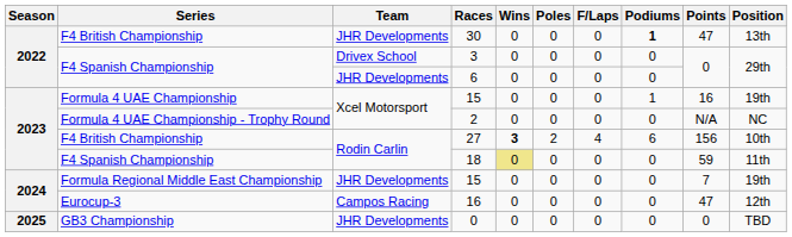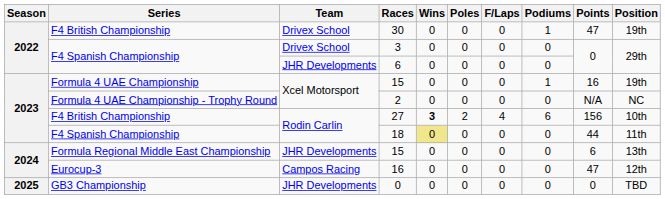 <table class="wikitable" style="font-size: 90%; text-align:center">
 <tr>
 <th>Season</th>
 <th>Series</th>
 <th>Team</th>
 <th>Races</th>
 <th>Wins</th>
 <th>Poles</th>
 <th>F/Laps</th>
 <th>Podiums</th>
 <th>Points</th>
 <th>Position</th>
 </tr>
 <tr>
 <th rowspan="3">2022</th>
 <td align=left><a href='#'>F4 British Championship</a></td>
-<td align=left nowrap><a href='#'>JHR Developments</a></td>
+<td align=left><a href='#'>Drivex School</a></td>
 <td>30</td>
 <td>0</td>
 <td>0</td>
 <td>0</td>
-<td><strong>1</strong></td>
+<td>1</td>
 <td>47</td>
-<td>13th</td>
+<td>19th</td>
 </tr>
 <tr>
 <td rowspan="2" align=left><a href='#'>F4 Spanish Championship</a></td>
 <td align=left><a href='#'>Drivex School</a></td>
 <td>3</td>
 <td>0</td>
 <td>0</td>
 <td>0</td>
 <td>0</td>
 <td rowspan="2">0</td>
 <td rowspan="2">29th</td>
 </tr>
 <tr>
 <td align=left><a href='#'>JHR Developments</a></td>
 <td>6</td>
 <td>0</td>
 <td>0</td>
 <td>0</td>
 <td>0</td>
 </tr>
 <tr>
 <th rowspan="4">2023</th>
 <td align=left><a href='#'>Formula 4 UAE Championship</a></td>
 <td rowspan="2" align=left>Xcel Motorsport</td>
 <td>15</td>
 <td>0</td>
 <td>0</td>
 <td>0</td>
 <td>1</td>
 <td>16</td>
 <td>19th</td>
 </tr>
 <tr>
 <td align=left nowrap><a href='#'>Formula 4 UAE Championship - Trophy Round</a></td>
 <td>2</td>
 <td>0</td>
 <td>0</td>
 <td>0</td>
 <td>0</td>
 <td>N/A</td>
 <td>NC</td>
 </tr>
 <tr>
 <td align=left><a href='#'>F4 British Championship</a></td>
 <td rowspan="2" align=left><a href='#'>Rodin Carlin</a></td>
 <td>27</td>
 <td><strong>3</strong></td>
 <td>2</td>
 <td>4</td>
 <td>6</td>
 <td>156</td>
 <td>10th</td>
 </tr>
 <tr>
 <td align=left><a href='#'>F4 Spanish Championship</a></td>
 <td>18</td>
 <td style="background: khaki;">0</td>
 <td>0</td>
 <td>0</td>
 <td>0</td>
-<td>59</td>
+<td>44</td>
 <td>11th</td>
 </tr>
 <tr>
 <th rowspan="2">2024</th>
 <td align=left><a href='#'>Formula Regional Middle East Championship</a></td>
 <td align=left><a href='#'>JHR Developments</a></td>
 <td>15</td>
 <td>0</td>
 <td>0</td>
 <td>0</td>
 <td>0</td>
-<td>7</td>
-<td>19th</td>
+<td>6</td>
+<td>13th</td>
 </tr>
 <tr>
 <td align=left><a href='#'>Eurocup-3</a></td>
 <td align=left><a href='#'>Campos Racing</a></td>
 <td>16</td>
 <td>0</td>
 <td>0</td>
 <td>0</td>
 <td>0</td>
 <td>47</td>
 <td>12th</td>
 </tr>
 <tr>
 <th>2025</th>
 <td align=left><a href='#'>GB3 Championship</a></td>
 <td align=left><a href='#'>JHR Developments</a></td>
 <td>0</td>
 <td>0</td>
 <td>0</td>
 <td>0</td>
 <td>0</td>
 <td>0</td>
 <td>TBD</td>
 </tr>
 </table>
